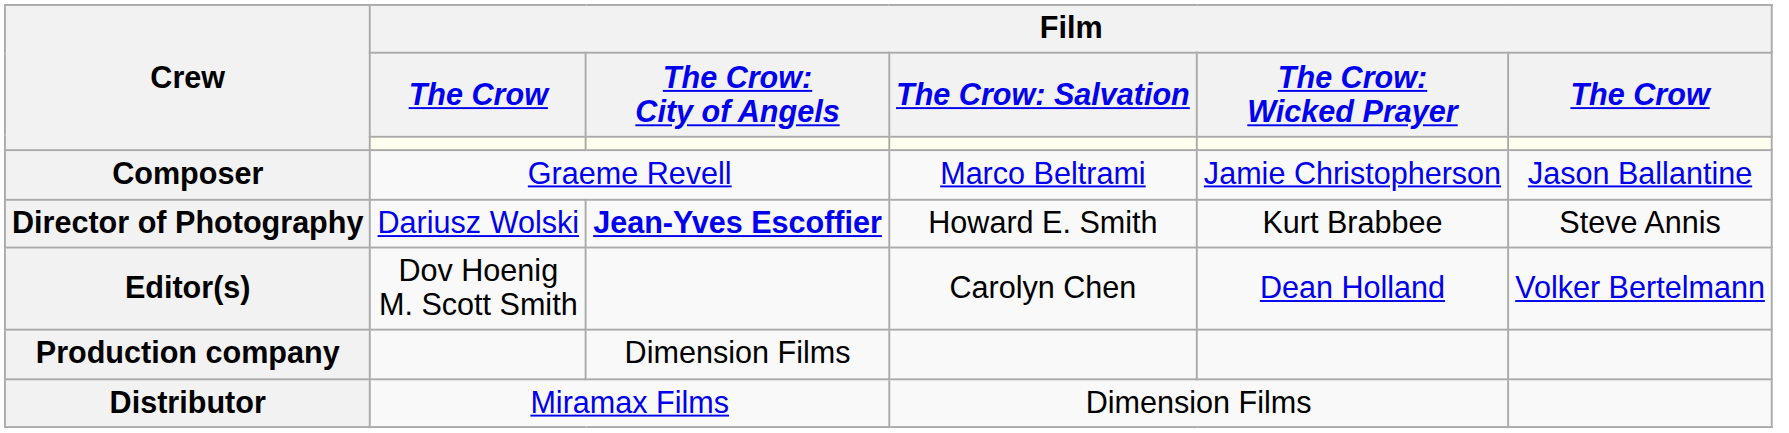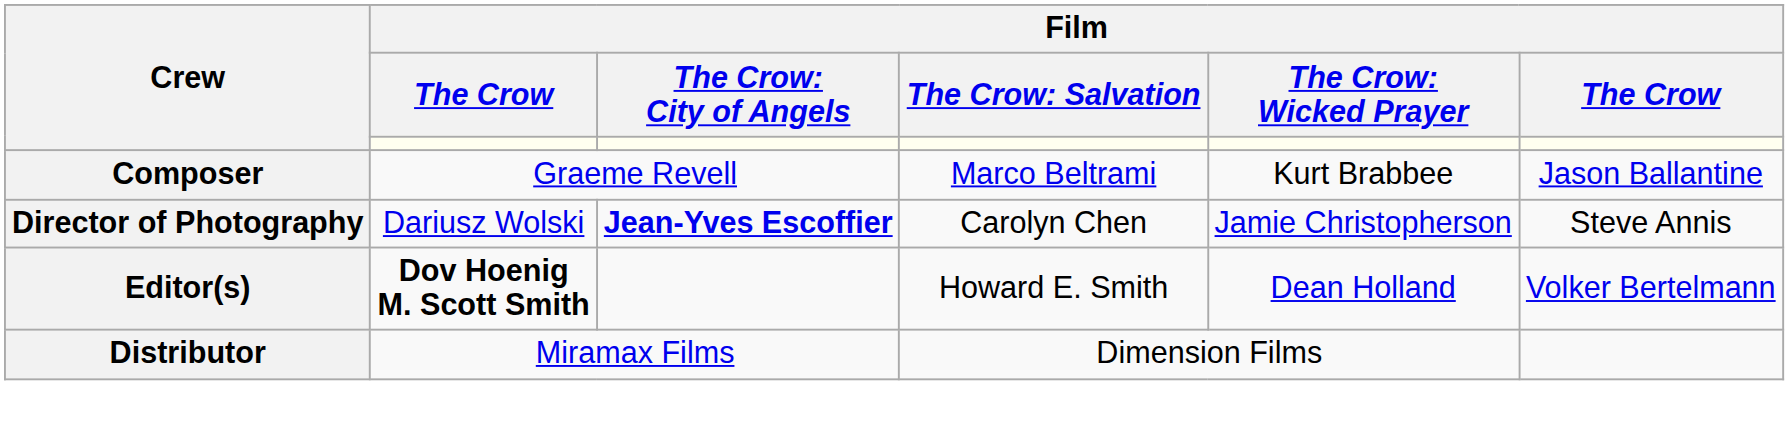 <table class="wikitable" style="text-align:center;">
 <tr>
 <th rowspan="3">Crew</th>
 <th colspan="5">Film</th>
 </tr>
 <tr>
 <th><em><a href='#'>The Crow</a></em></th>
 <th><em><a href='#'>The Crow: <br> City of Angels</a></em></th>
 <th><em><a href='#'>The Crow: Salvation</a></em></th>
 <th><em><a href='#'>The Crow: <br> Wicked Prayer</a></em></th>
 <th><em><a href='#'>The Crow</a></em></th>
 </tr>
 <tr>
 <th style="background-color:ivory;"><span></span></th>
 <th style="background-color:ivory;"><span></span></th>
 <th style="background-color:ivory;"><span></span></th>
 <th style="background-color:ivory;"><span></span></th>
 <th style="background-color:ivory;"><span></span></th>
 </tr>
 <tr>
 <th>Composer</th>
 <td colspan="2"><a href='#'>Graeme Revell</a></td>
 <td><a href='#'>Marco Beltrami</a></td>
-<td><a href='#'>Jamie Christopherson</a></td>
+<td>Kurt Brabbee</td>
 <td><a href='#'>Jason Ballantine</a></td>
 </tr>
 <tr>
 <th>Director of Photography</th>
 <td><a href='#'>Dariusz Wolski</a></td>
 <td><strong><a href='#'>Jean-Yves Escoffier</a></strong></td>
-<td>Howard E. Smith</td>
-<td>Kurt Brabbee</td>
+<td>Carolyn Chen</td>
+<td><a href='#'>Jamie Christopherson</a></td>
 <td>Steve Annis</td>
 </tr>
 <tr>
 <th>Editor(s)</th>
-<td>Dov Hoenig <br>M. Scott Smith</td>
+<td><strong>Dov Hoenig <br>M. Scott Smith</strong></td>
 <td></td>
-<td>Carolyn Chen</td>
+<td>Howard E. Smith</td>
 <td><a href='#'>Dean Holland</a></td>
 <td><a href='#'>Volker Bertelmann</a></td>
-</tr>
-<tr>
-<th>Production company</th>
-<td></td>
-<td>Dimension Films</td>
-<td></td>
-<td></td>
-<td></td>
 </tr>
 <tr>
 <th><strong>Distributor</strong></th>
 <td colspan="2"><a href='#'>Miramax Films</a></td>
 <td colspan="2">Dimension Films</td>
 <td></td>
 </tr>
 </table>
